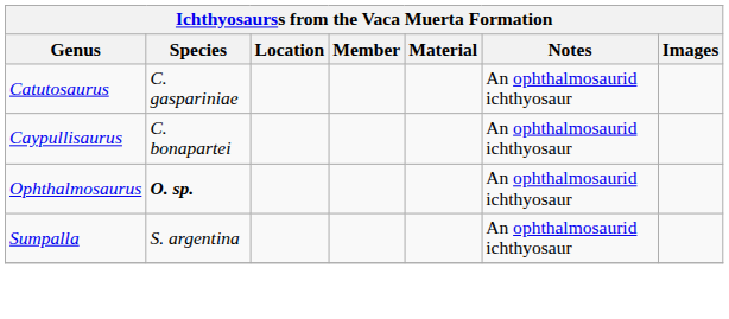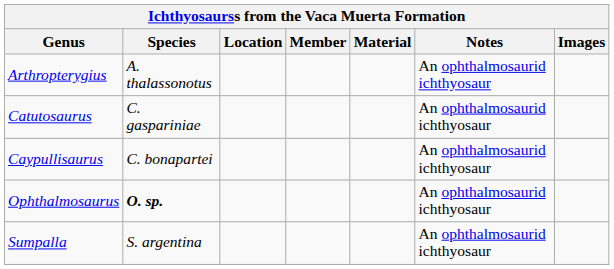 <table class="wikitable"  style="margin:auto; width:100%;">
 <tr>
 <th colspan="7" align="center"><strong><a href='#'>Ichthyosaurs</a>s from the Vaca Muerta Formation</strong></th>
 </tr>
 <tr>
 <th>Genus</th>
 <th>Species</th>
 <th>Location</th>
 <th>Member</th>
 <th>Material</th>
 <th>Notes</th>
 <th>Images</th>
+</tr>
+<tr>
+<td><em><a href='#'>Arthropterygius</a></em></td>
+<td><em>A. thalassonotus</em></td>
+<td></td>
+<td></td>
+<td></td>
+<td>An <a href='#'>ophthalmosaurid</a> <a href='#'>ichthyosaur</a></td>
+<td></td>
 </tr>
 <tr>
 <td><em><a href='#'>Catutosaurus</a></em></td>
 <td><em>C. gaspariniae</em></td>
 <td></td>
 <td></td>
 <td></td>
 <td>An <a href='#'>ophthalmosaurid</a> ichthyosaur</td>
 <td></td>
 </tr>
 <tr>
 <td><em><a href='#'>Caypullisaurus</a></em></td>
 <td><em>C. bonapartei</em></td>
 <td></td>
 <td></td>
 <td></td>
 <td>An <a href='#'>ophthalmosaurid</a> ichthyosaur</td>
 <td></td>
 </tr>
 <tr>
 <td><em><a href='#'>Ophthalmosaurus</a></em></td>
 <td><strong><em>O. sp.</em></strong></td>
 <td></td>
 <td></td>
 <td></td>
 <td>An <a href='#'>ophthalmosaurid</a> ichthyosaur</td>
 <td></td>
 </tr>
 <tr>
 <td><em><a href='#'>Sumpalla</a></em></td>
 <td><em>S. argentina</em></td>
 <td></td>
 <td></td>
 <td></td>
 <td>An <a href='#'>ophthalmosaurid</a> ichthyosaur</td>
 <td></td>
 </tr>
 <tr>
 </tr>
 </table>
